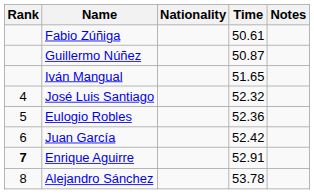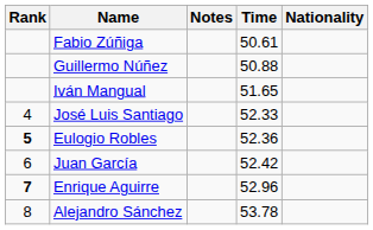 <table class="wikitable sortable" style="text-align:center;font-size:95%">
 <tr>
 <th>Rank</th>
 <th>Name</th>
+<th>Notes</th>
+<th>Time</th>
 <th>Nationality</th>
-<th>Time</th>
-<th>Notes</th>
 </tr>
 <tr>
 <td></td>
 <td align=left><a href='#'>Fabio Zúñiga</a></td>
+<td></td>
+<td>50.61</td>
 <td align=left></td>
-<td>50.61</td>
-<td></td>
 </tr>
 <tr>
 <td></td>
 <td align=left><a href='#'>Guillermo Núñez</a></td>
+<td></td>
+<td>50.88</td>
 <td align=left></td>
-<td>50.87</td>
-<td></td>
 </tr>
 <tr>
 <td></td>
 <td align=left><a href='#'>Iván Mangual</a></td>
+<td></td>
+<td>51.65</td>
 <td align=left></td>
-<td>51.65</td>
-<td></td>
 </tr>
 <tr>
 <td>4</td>
 <td align=left><a href='#'>José Luis Santiago</a></td>
+<td></td>
+<td>52.33</td>
 <td align=left></td>
-<td>52.32</td>
-<td></td>
 </tr>
 <tr>
-<td>5</td>
+<td><strong>5</strong></td>
 <td align=left><a href='#'>Eulogio Robles</a></td>
+<td></td>
+<td>52.36</td>
 <td align=left></td>
-<td>52.36</td>
-<td></td>
 </tr>
 <tr>
 <td>6</td>
 <td align=left><a href='#'>Juan García</a></td>
+<td></td>
+<td>52.42</td>
 <td align=left></td>
-<td>52.42</td>
-<td></td>
 </tr>
 <tr>
 <td><strong>7</strong></td>
 <td align=left><a href='#'>Enrique Aguirre</a></td>
+<td></td>
+<td>52.96</td>
 <td align=left></td>
-<td>52.91</td>
-<td></td>
 </tr>
 <tr>
 <td>8</td>
 <td align=left><a href='#'>Alejandro Sánchez</a></td>
+<td></td>
+<td>53.78</td>
 <td align=left></td>
-<td>53.78</td>
-<td></td>
 </tr>
 </table>
